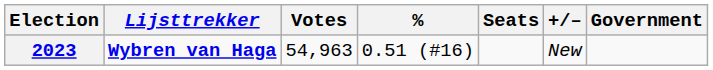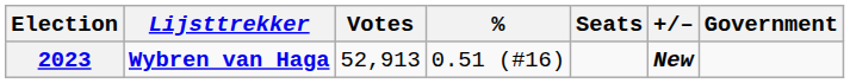 <table class="wikitable" style="text-align: right;">
 <tr>
 <th>Election</th>
 <th><em><a href='#'>Lijsttrekker</a></em></th>
 <th>Votes</th>
 <th>%</th>
 <th>Seats</th>
 <th>+/–</th>
 <th>Government</th>
 </tr>
 <tr>
 <th><a href='#'>2023</a></th>
 <td><strong><a href='#'>Wybren van Haga</a></strong></td>
-<td>54,963</td>
+<td>52,913</td>
 <td>0.51 (#16)</td>
 <td></td>
-<td><em>New</em></td>
+<td><strong><em>New</em></strong></td>
 <td></td>
 </tr>
 </table>
